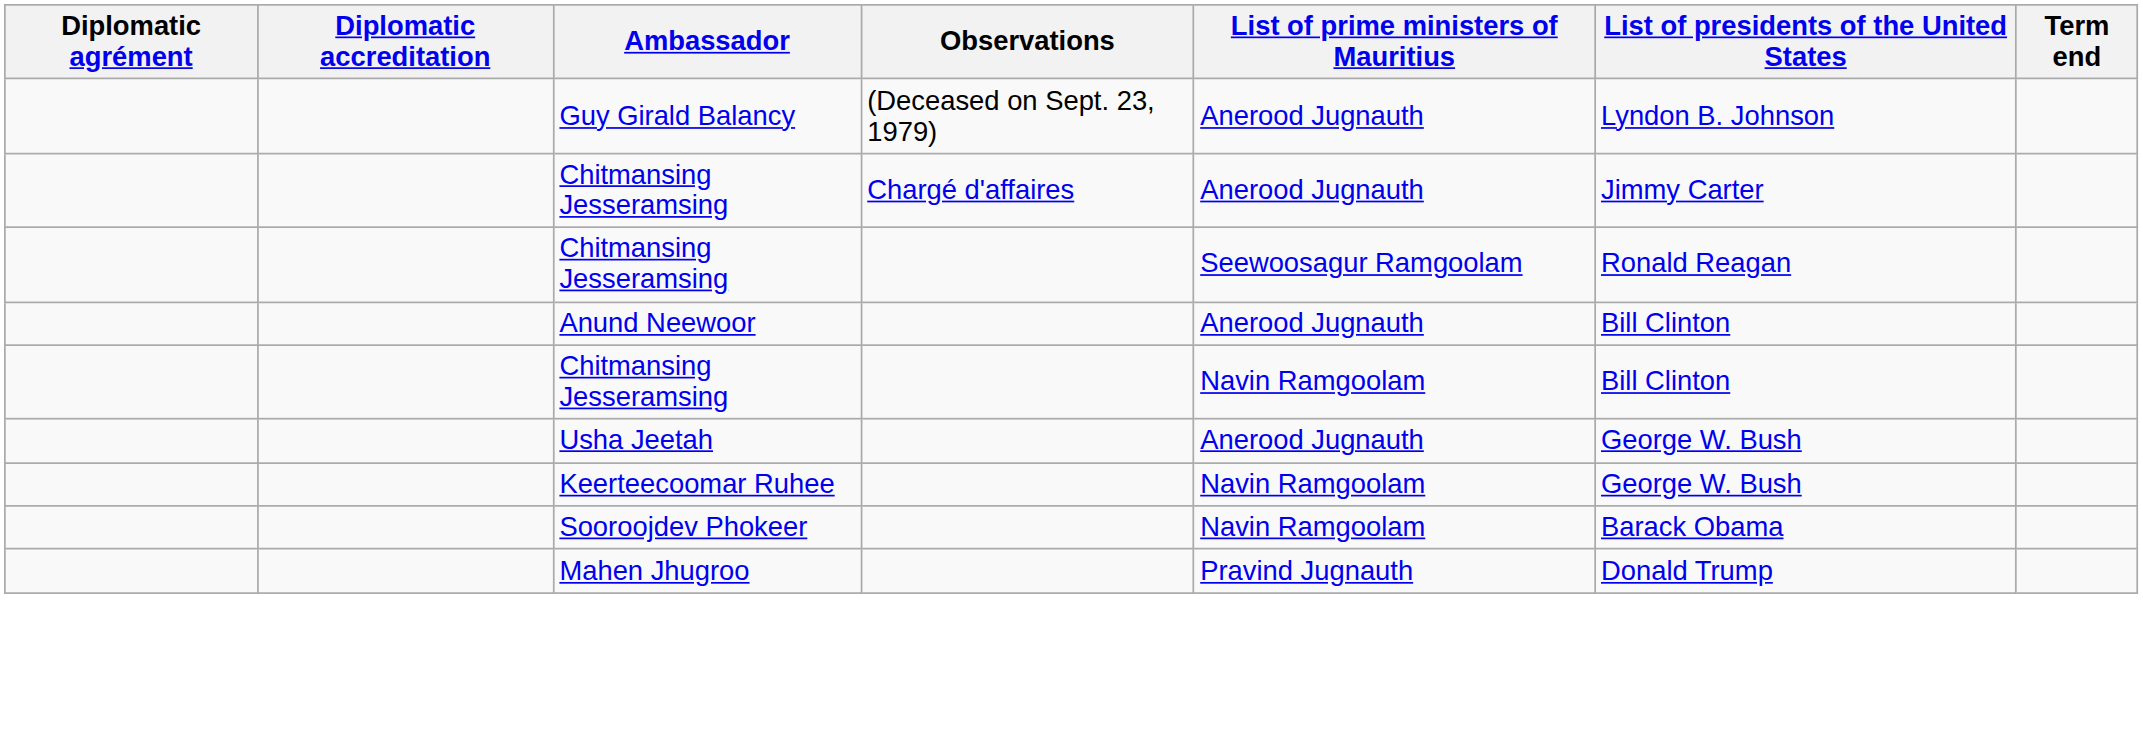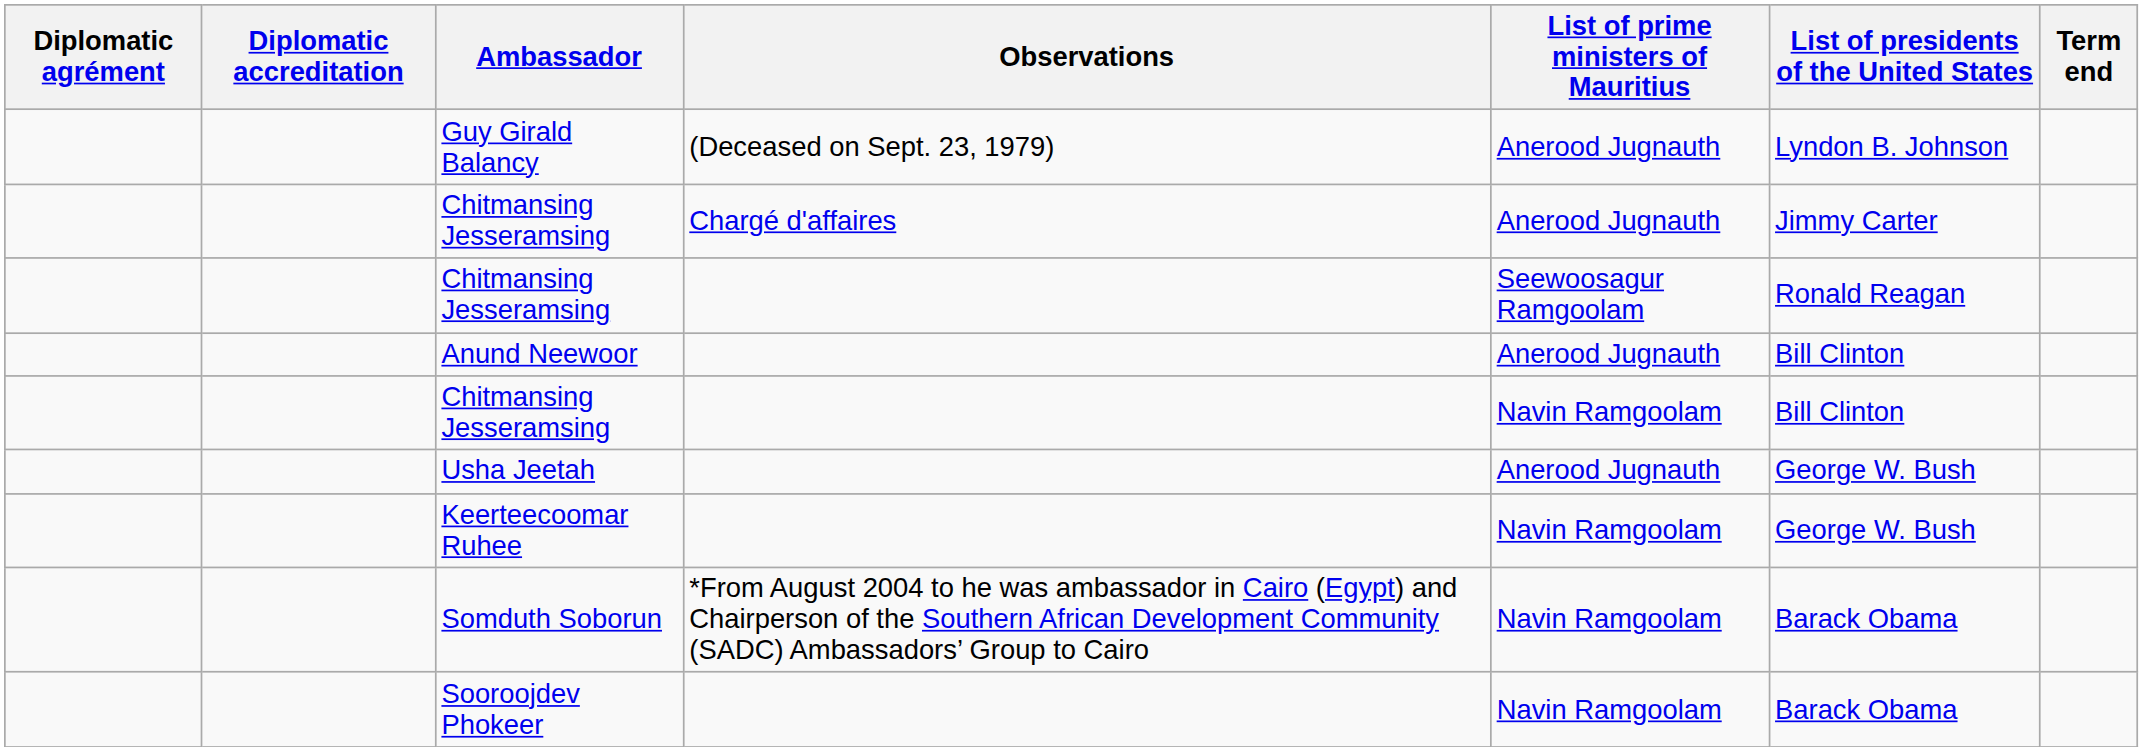 <table class="wikitable sortable">
 <tr>
 <th>Diplomatic <a href='#'>agrément</a></th>
 <th><a href='#'>Diplomatic accreditation</a></th>
 <th><a href='#'>Ambassador</a></th>
 <th>Observations</th>
 <th><a href='#'>List of prime ministers of Mauritius</a></th>
 <th><a href='#'>List of presidents of the United States</a></th>
 <th>Term end</th>
 </tr>
 <tr>
 <td></td>
 <td></td>
 <td><a href='#'>Guy Girald Balancy</a></td>
 <td>(Deceased on Sept. 23, 1979)</td>
 <td><a href='#'>Anerood Jugnauth</a></td>
 <td><a href='#'>Lyndon B. Johnson</a></td>
 <td></td>
 </tr>
 <tr>
 <td></td>
 <td></td>
 <td><a href='#'>Chitmansing Jesseramsing</a></td>
 <td><a href='#'>Chargé d'affaires</a></td>
 <td><a href='#'>Anerood Jugnauth</a></td>
 <td><a href='#'>Jimmy Carter</a></td>
 <td></td>
 </tr>
 <tr>
 <td></td>
 <td></td>
 <td><a href='#'>Chitmansing Jesseramsing</a></td>
 <td></td>
 <td><a href='#'>Seewoosagur Ramgoolam</a></td>
 <td><a href='#'>Ronald Reagan</a></td>
 <td></td>
 </tr>
 <tr>
 <td></td>
 <td></td>
 <td><a href='#'>Anund Neewoor</a></td>
 <td></td>
 <td><a href='#'>Anerood Jugnauth</a></td>
 <td><a href='#'>Bill Clinton</a></td>
 <td></td>
 </tr>
 <tr>
 <td></td>
 <td></td>
 <td><a href='#'>Chitmansing Jesseramsing</a></td>
 <td></td>
 <td><a href='#'>Navin Ramgoolam</a></td>
 <td><a href='#'>Bill Clinton</a></td>
 <td></td>
 </tr>
 <tr>
 <td></td>
 <td></td>
 <td><a href='#'>Usha Jeetah</a></td>
 <td></td>
 <td><a href='#'>Anerood Jugnauth</a></td>
 <td><a href='#'>George W. Bush</a></td>
 <td></td>
 </tr>
 <tr>
 <td></td>
 <td></td>
 <td><a href='#'>Keerteecoomar Ruhee</a></td>
 <td></td>
 <td><a href='#'>Navin Ramgoolam</a></td>
 <td><a href='#'>George W. Bush</a></td>
 <td></td>
 </tr>
 <tr>
 <td></td>
 <td></td>
-<td><a href='#'>Sooroojdev Phokeer</a></td>
-<td></td>
+<td><a href='#'>Somduth Soborun</a></td>
+<td>*From August 2004 to  he was ambassador in <a href='#'>Cairo</a> (<a href='#'>Egypt</a>) and Chairperson of the <a href='#'>Southern African Development Community</a> (SADC) Ambassadors’ Group to Cairo</td>
 <td><a href='#'>Navin Ramgoolam</a></td>
 <td><a href='#'>Barack Obama</a></td>
 <td></td>
 </tr>
 <tr>
 <td></td>
 <td></td>
-<td><a href='#'>Mahen Jhugroo</a></td>
+<td><a href='#'>Sooroojdev Phokeer</a></td>
 <td></td>
-<td><a href='#'>Pravind Jugnauth</a></td>
-<td><a href='#'>Donald Trump</a></td>
+<td><a href='#'>Navin Ramgoolam</a></td>
+<td><a href='#'>Barack Obama</a></td>
 <td></td>
 </tr>
 </table>
